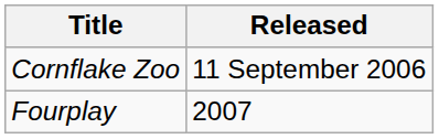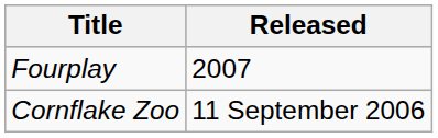 <table class="wikitable">
 <tr>
 <th>Title</th>
 <th>Released</th>
 </tr>
 <tr>
+<td><em>Fourplay</em></td>
+<td>2007</td>
+</tr>
+<tr>
 <td><em>Cornflake Zoo</em></td>
 <td>11 September 2006 </td>
 </tr>
-<tr>
-<td><em>Fourplay</em></td>
-<td>2007</td>
-</tr>
 </table>
